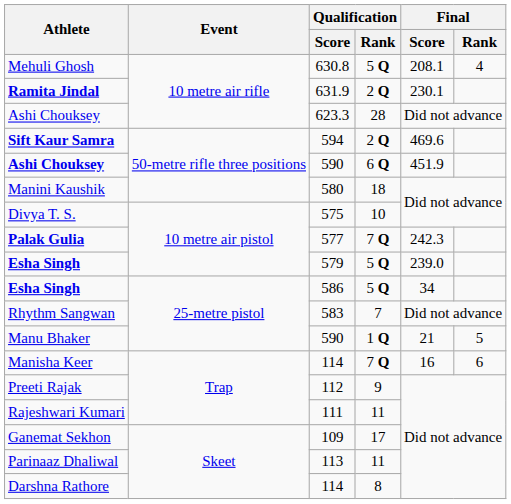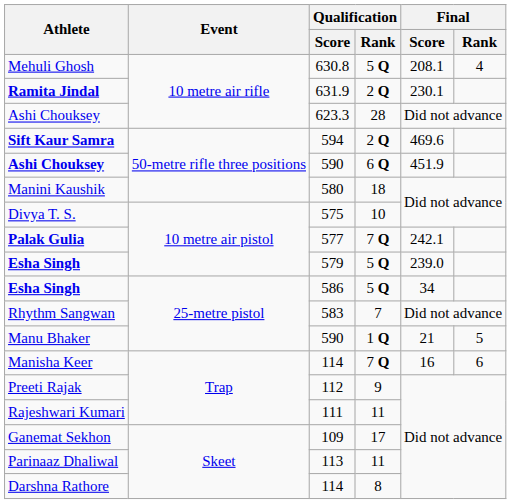 <table class="wikitable" style="text-align:center; font-size:90%">
 <tr>
 <th rowspan="2">Athlete</th>
 <th rowspan="2">Event</th>
 <th colspan="2">Qualification</th>
 <th colspan="2">Final</th>
 </tr>
 <tr>
 <th>Score</th>
 <th>Rank</th>
 <th>Score</th>
 <th>Rank</th>
 </tr>
 <tr>
 <td align=left><a href='#'>Mehuli Ghosh</a></td>
 <td rowspan="3"><a href='#'>10 metre air rifle</a></td>
 <td>630.8</td>
 <td>5 <strong>Q</strong></td>
 <td>208.1</td>
 <td>4</td>
 </tr>
 <tr>
 <td align=left><strong><a href='#'>Ramita Jindal</a></strong></td>
 <td>631.9</td>
 <td>2 <strong>Q</strong></td>
 <td>230.1</td>
 <td><strong></strong></td>
 </tr>
 <tr>
 <td style="text-align:left"><a href='#'>Ashi Chouksey</a></td>
 <td>623.3</td>
 <td>28</td>
 <td colspan=2>Did not advance</td>
 </tr>
 <tr>
 <td style="text-align:left"><strong><a href='#'>Sift Kaur Samra</a></strong></td>
 <td rowspan="3"><a href='#'>50-metre rifle three positions</a></td>
 <td>594</td>
 <td>2 <strong>Q</strong></td>
 <td>469.6 <strong></strong></td>
 <td><strong></strong></td>
 </tr>
 <tr>
 <td align=left><strong><a href='#'>Ashi Chouksey</a></strong></td>
 <td>590</td>
 <td>6 <strong>Q</strong></td>
 <td>451.9</td>
 <td><strong></strong></td>
 </tr>
 <tr>
 <td align=left><a href='#'>Manini Kaushik</a></td>
 <td>580</td>
 <td>18</td>
 <td colspan=2 rowspan=2>Did not advance</td>
 </tr>
 <tr>
 <td align=left><a href='#'>Divya T. S.</a></td>
 <td rowspan="3"><a href='#'>10 metre air pistol</a></td>
 <td>575</td>
 <td>10</td>
 </tr>
 <tr>
 <td style="text-align:left"><strong><a href='#'>Palak Gulia</a></strong></td>
 <td>577</td>
 <td>7 <strong>Q</strong></td>
-<td>242.3 <strong></strong></td>
+<td>242.1 <strong></strong></td>
 <td><strong></strong></td>
 </tr>
 <tr>
 <td style="text-align:left"><strong><a href='#'>Esha Singh</a></strong></td>
 <td>579</td>
 <td>5 <strong>Q</strong></td>
 <td>239.0</td>
 <td><strong></strong></td>
 </tr>
 <tr>
 <td style="text-align:left"><strong><a href='#'>Esha Singh</a></strong></td>
 <td rowspan="3"><a href='#'>25-metre pistol</a></td>
 <td>586</td>
 <td>5 <strong>Q</strong></td>
 <td>34</td>
 <td><strong></strong></td>
 </tr>
 <tr>
 <td align=left><a href='#'>Rhythm Sangwan</a></td>
 <td>583</td>
 <td>7</td>
 <td colspan=2>Did not advance</td>
 </tr>
 <tr>
 <td align=left><a href='#'>Manu Bhaker</a></td>
 <td>590</td>
 <td>1 <strong>Q</strong></td>
 <td>21</td>
 <td>5</td>
 </tr>
 <tr>
 <td align=left><a href='#'>Manisha Keer</a></td>
 <td rowspan="3"><a href='#'>Trap</a></td>
 <td>114</td>
 <td>7 <strong>Q</strong></td>
 <td>16</td>
 <td>6</td>
 </tr>
 <tr>
 <td align=left><a href='#'>Preeti Rajak</a></td>
 <td>112</td>
 <td>9</td>
 <td colspan=2 rowspan=5>Did not advance</td>
 </tr>
 <tr>
 <td style="text-align:left"><a href='#'>Rajeshwari Kumari</a></td>
 <td>111</td>
 <td>11</td>
 </tr>
 <tr>
 <td align=left><a href='#'>Ganemat Sekhon</a></td>
 <td rowspan="3"><a href='#'>Skeet</a></td>
 <td>109</td>
 <td>17</td>
 </tr>
 <tr>
 <td align=left><a href='#'>Parinaaz Dhaliwal</a></td>
 <td>113</td>
 <td>11</td>
 </tr>
 <tr>
 <td align=left><a href='#'>Darshna Rathore</a></td>
 <td>114</td>
 <td>8</td>
 </tr>
 </table>
